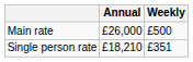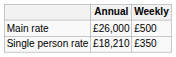 <table class="wikitable">
 <tr>
 <th></th>
 <th>Annual</th>
 <th>Weekly</th>
 </tr>
 <tr>
 <td>Main rate</td>
 <td>£26,000</td>
 <td>£500</td>
 </tr>
 <tr>
 <td>Single person rate</td>
 <td>£18,210</td>
-<td>£351</td>
+<td>£350</td>
 </tr>
 </table>
